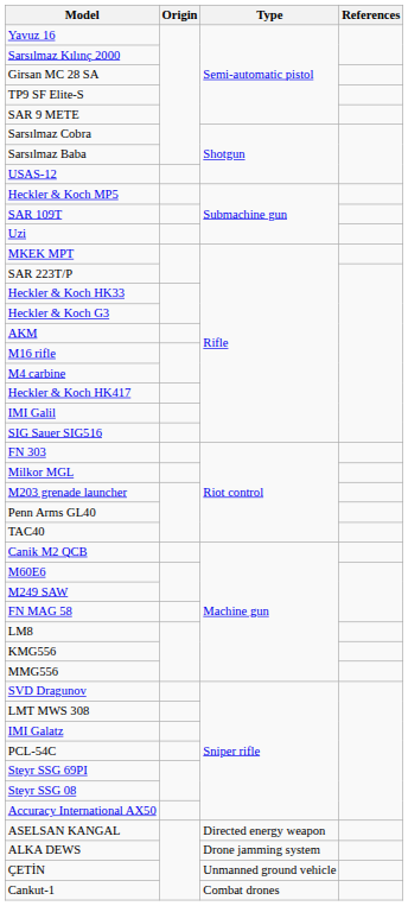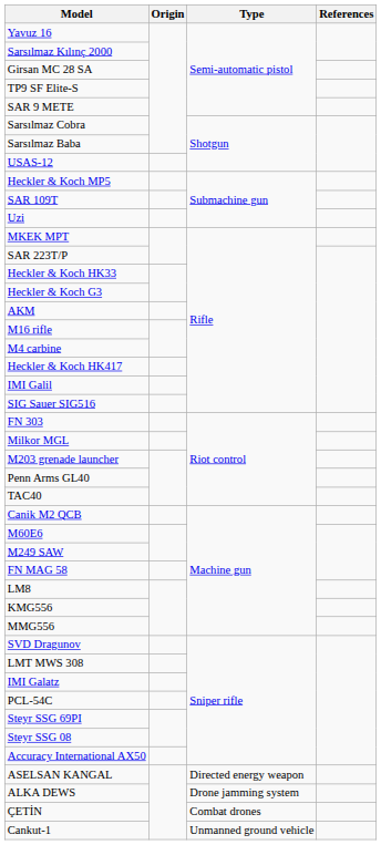 <table class="wikitable">
 <tr>
 <th>Model</th>
 <th>Origin</th>
 <th>Type</th>
 <th>References</th>
 </tr>
 <tr>
 <td><a href='#'>Yavuz 16</a></td>
 <td rowspan="7"></td>
 <td rowspan="5"><a href='#'>Semi-automatic pistol</a></td>
 <td rowspan="2"></td>
 </tr>
 <tr>
 <td><a href='#'>Sarsılmaz Kılınç 2000</a></td>
 </tr>
 <tr>
 <td>Girsan MC 28 SA</td>
 <td></td>
 </tr>
 <tr>
 <td>TP9 SF Elite-S</td>
 <td></td>
 </tr>
 <tr>
 <td>SAR 9 METE</td>
 <td></td>
 </tr>
 <tr>
 <td>Sarsılmaz Cobra</td>
 <td rowspan="3"><a href='#'>Shotgun</a></td>
 <td rowspan="3"></td>
 </tr>
 <tr>
 <td>Sarsılmaz Baba</td>
 </tr>
 <tr>
 <td><a href='#'>USAS-12</a></td>
 <td></td>
 </tr>
 <tr>
 <td><a href='#'>Heckler & Koch MP5</a></td>
 <td></td>
 <td rowspan="3"><a href='#'>Submachine gun</a></td>
 <td></td>
 </tr>
 <tr>
 <td><a href='#'>SAR 109T</a></td>
 <td></td>
 <td></td>
 </tr>
 <tr>
 <td><a href='#'>Uzi</a></td>
 <td></td>
 <td></td>
 </tr>
 <tr>
 <td><a href='#'>MKEK MPT</a></td>
 <td rowspan="2"></td>
 <td rowspan="10"><a href='#'>Rifle</a></td>
 <td></td>
 </tr>
 <tr>
 <td>SAR 223T/P</td>
 <td rowspan="9"></td>
 </tr>
 <tr>
 <td><a href='#'>Heckler & Koch HK33</a></td>
 <td rowspan="2"></td>
 </tr>
 <tr>
 <td><a href='#'>Heckler & Koch G3</a></td>
 </tr>
 <tr>
 <td><a href='#'>AKM</a></td>
 <td></td>
 </tr>
 <tr>
 <td><a href='#'>M16 rifle</a></td>
 <td rowspan="2"></td>
 </tr>
 <tr>
 <td><a href='#'>M4 carbine</a></td>
 </tr>
 <tr>
 <td><a href='#'>Heckler & Koch HK417</a></td>
 <td></td>
 </tr>
 <tr>
 <td><a href='#'>IMI Galil</a></td>
 <td></td>
 </tr>
 <tr>
 <td><a href='#'>SIG Sauer SIG516</a></td>
 <td></td>
 </tr>
 <tr>
 <td><a href='#'>FN 303</a></td>
 <td></td>
 <td rowspan="5"><a href='#'>Riot control</a></td>
 <td></td>
 </tr>
 <tr>
 <td><a href='#'>Milkor MGL</a></td>
 <td></td>
 <td></td>
 </tr>
 <tr>
 <td><a href='#'>M203 grenade launcher</a></td>
 <td rowspan="3"></td>
 <td></td>
 </tr>
 <tr>
 <td>Penn Arms GL40</td>
 <td></td>
 </tr>
 <tr>
 <td>TAC40</td>
 <td></td>
 </tr>
 <tr>
 <td><a href='#'>Canik M2 QCB</a></td>
 <td></td>
 <td rowspan="7"><a href='#'>Machine gun</a></td>
 <td></td>
 </tr>
 <tr>
 <td><a href='#'>M60E6</a></td>
 <td rowspan="2"></td>
 <td rowspan="3"></td>
 </tr>
 <tr>
 <td><a href='#'>M249 SAW</a></td>
 </tr>
 <tr>
 <td><a href='#'>FN MAG 58</a></td>
 <td></td>
 </tr>
 <tr>
 <td>LM8</td>
 <td rowspan="3"></td>
 <td></td>
 </tr>
 <tr>
 <td>KMG556</td>
 <td></td>
 </tr>
 <tr>
 <td>MMG556</td>
 <td></td>
 </tr>
 <tr>
 <td><a href='#'>SVD Dragunov</a></td>
 <td></td>
 <td rowspan="7"><a href='#'>Sniper rifle</a></td>
 <td rowspan="7"></td>
 </tr>
 <tr>
 <td>LMT MWS 308</td>
 <td></td>
 </tr>
 <tr>
 <td><a href='#'>IMI Galatz</a></td>
 <td></td>
 </tr>
 <tr>
 <td>PCL-54C</td>
 <td></td>
 </tr>
 <tr>
 <td><a href='#'>Steyr SSG 69PI</a></td>
 <td rowspan="2"></td>
 </tr>
 <tr>
 <td><a href='#'>Steyr SSG 08</a></td>
 </tr>
 <tr>
 <td><a href='#'>Accuracy International AX50</a></td>
 <td></td>
 </tr>
 <tr>
 <td>ASELSAN KANGAL</td>
 <td rowspan="4"></td>
 <td>Directed energy weapon</td>
 <td></td>
 </tr>
 <tr>
 <td>ALKA DEWS</td>
 <td>Drone jamming system</td>
 <td></td>
 </tr>
 <tr>
 <td>ÇETİN</td>
-<td>Unmanned ground vehicle</td>
+<td>Combat drones</td>
 <td></td>
 </tr>
 <tr>
 <td>Cankut-1</td>
-<td>Combat drones</td>
+<td>Unmanned ground vehicle</td>
 <td></td>
 </tr>
 </table>
